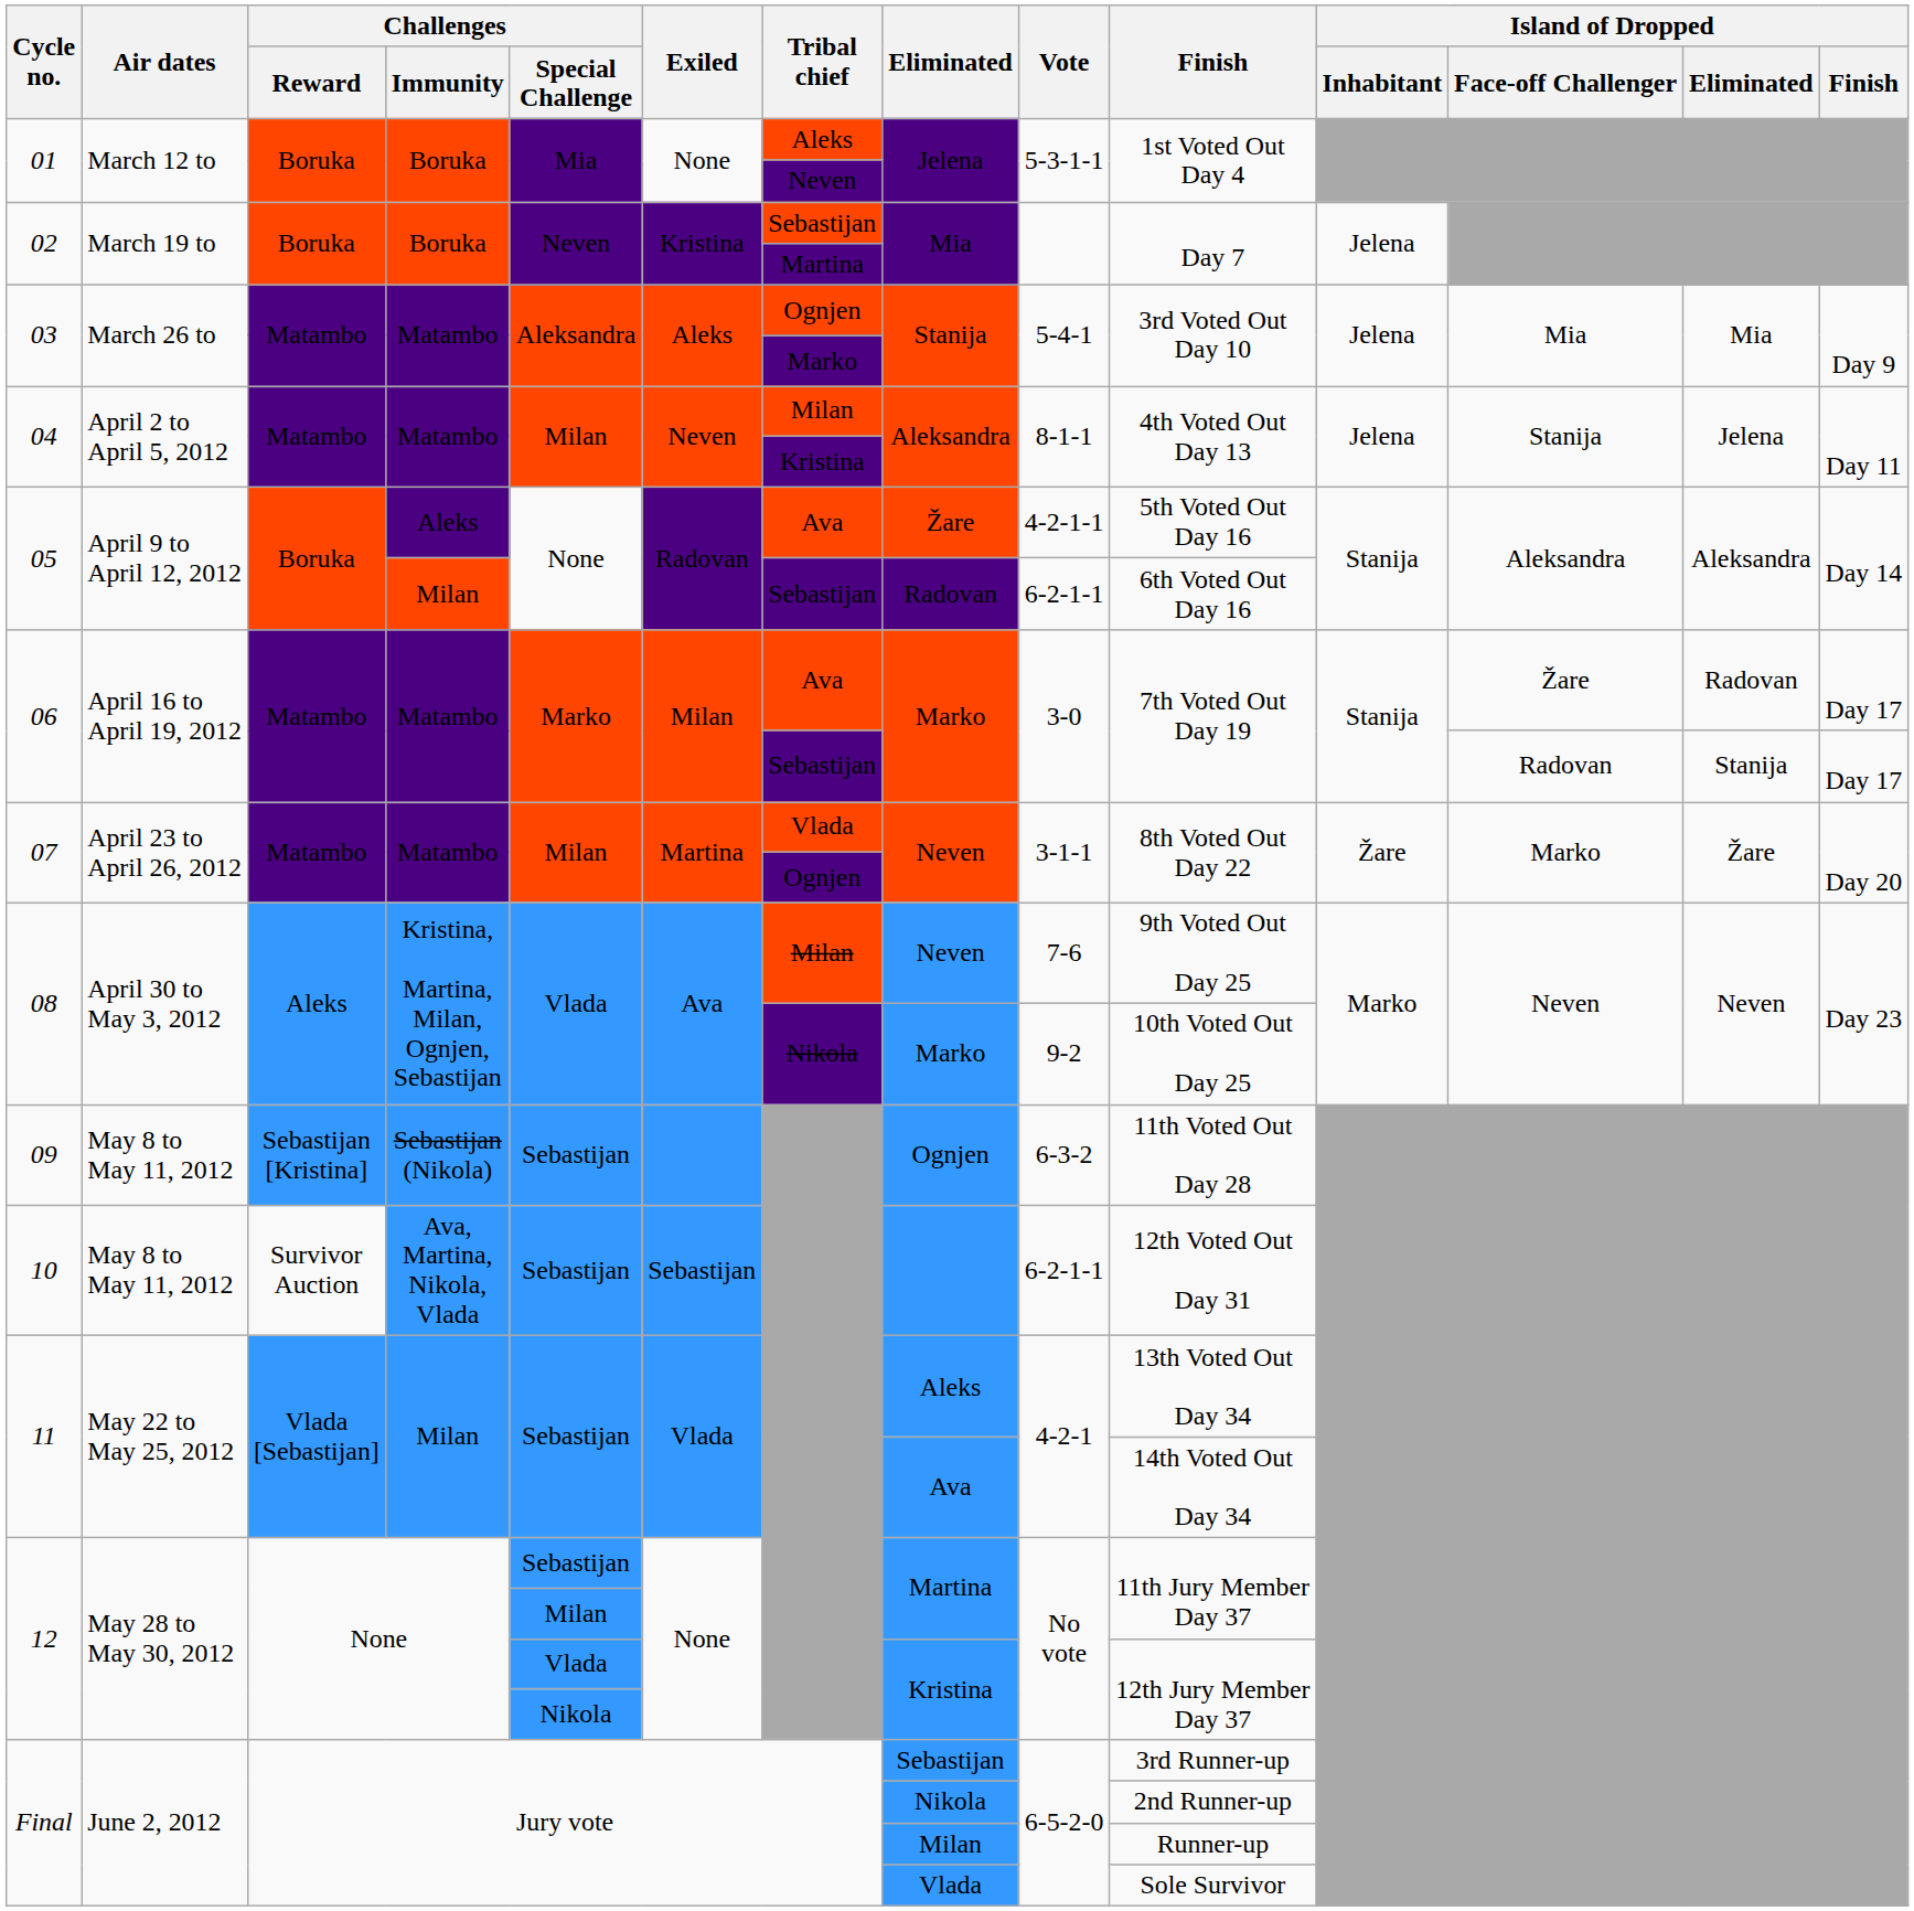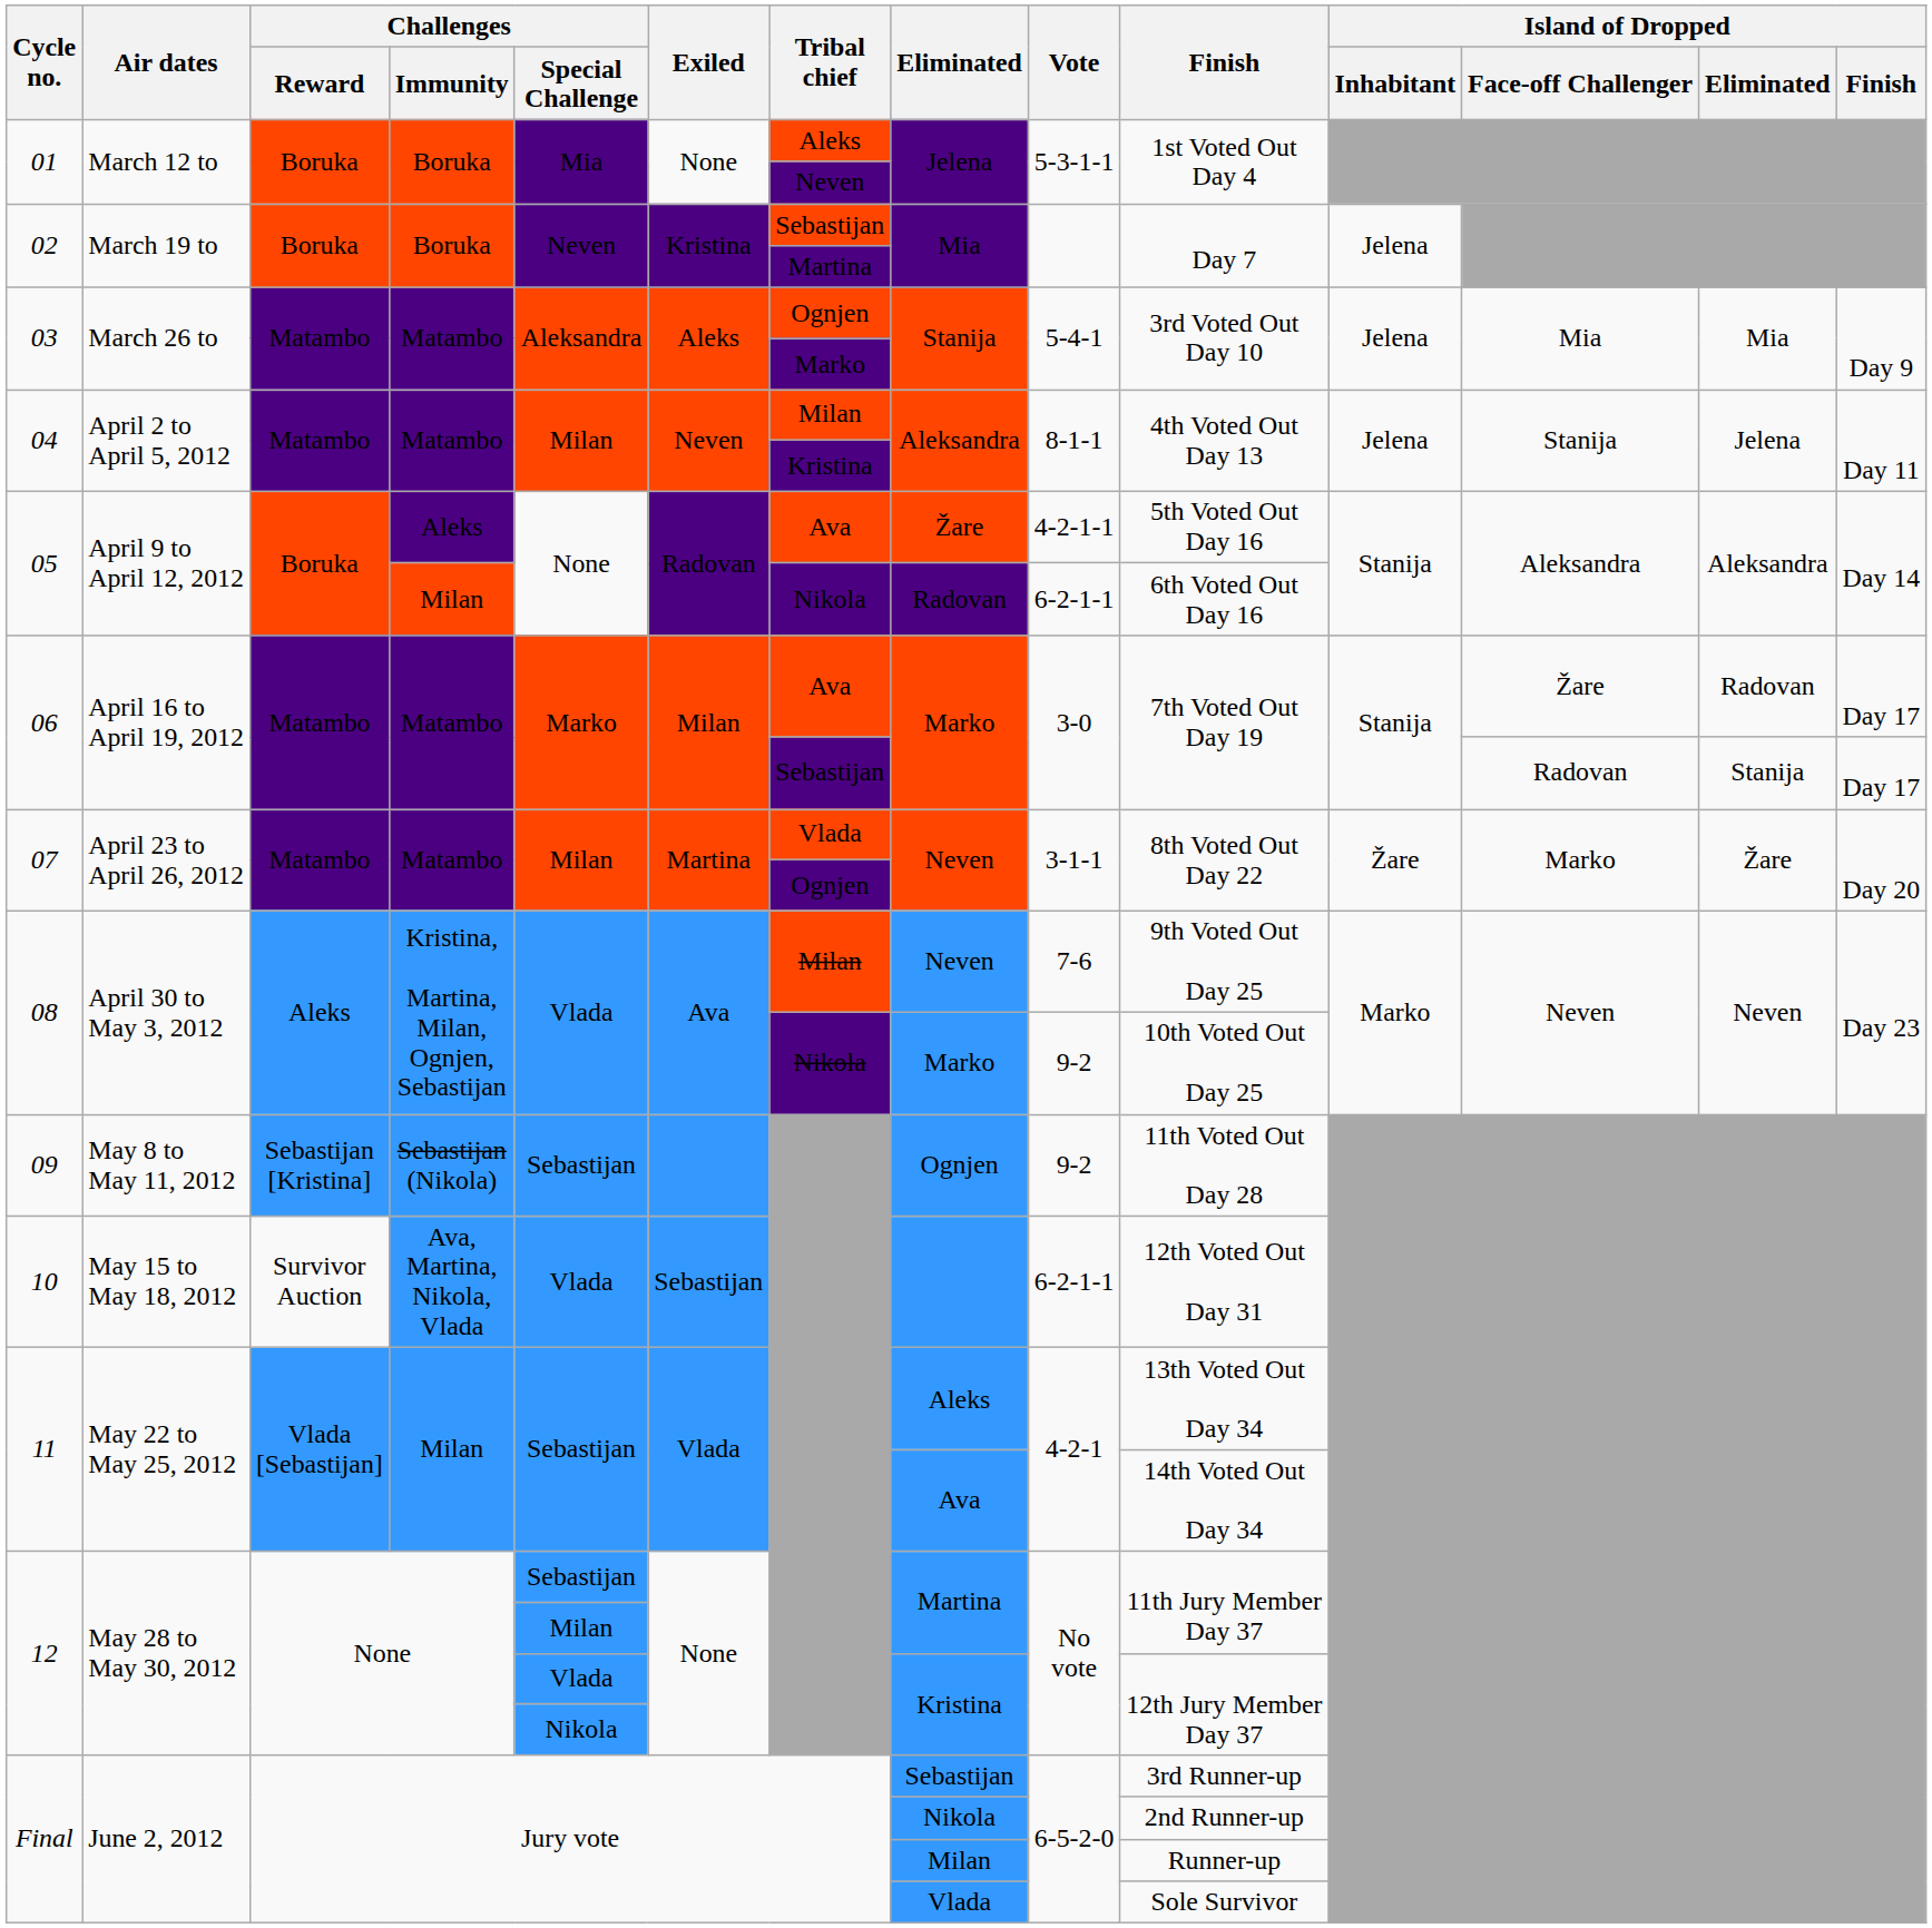 <table class="wikitable" style="margin:auto;">
 <tr>
 <th bgcolor="gray" rowspan="2">Cycle<br>no.</th>
 <th bgcolor="gray" rowspan="2">Air dates</th>
 <th bgcolor="gray" colspan="3">Challenges</th>
 <th bgcolor="gray" rowspan="2">Exiled</th>
 <th bgcolor="gray" rowspan="2">Tribal<br>chief</th>
 <th bgcolor="gray" rowspan="2">Eliminated</th>
 <th bgcolor="gray" rowspan="2">Vote</th>
 <th bgcolor="gray" rowspan="2">Finish</th>
 <th bgcolor="gray" colspan="4">Island of Dropped</th>
 </tr>
 <tr>
 <th bgcolor="gray">Reward</th>
 <th bgcolor="gray">Immunity</th>
 <th bgcolor="gray">Special<br>Challenge</th>
 <th bgcolor="gray">Inhabitant</th>
 <th bgcolor="gray">Face-off Challenger</th>
 <th bgcolor="gray">Eliminated</th>
 <th bgcolor="gray">Finish</th>
 </tr>
 <tr>
 <td align="center" rowspan="2"><em>01</em></td>
 <td rowspan="2">March 12 to<br></td>
 <td align="center" rowspan="2" bgcolor="OrangeRed">Boruka</td>
 <td align="center" rowspan="2" bgcolor="OrangeRed">Boruka</td>
 <td align="center" rowspan="2" bgcolor="Indigo"><span>Mia</span></td>
 <td align="center" rowspan="2">None</td>
 <td align="center" bgcolor="OrangeRed">Aleks</td>
 <td align="center" rowspan="2" bgcolor="Indigo"><span>Jelena</span></td>
 <td align="center" rowspan="2">5-3-1-1</td>
 <td align="center" rowspan="2">1st Voted Out<br>Day 4</td>
 <td align="center" rowspan="2" colspan="4" bgcolor="darkgray"></td>
 </tr>
 <tr>
 <td align="center" bgcolor="Indigo"><span>Neven</span></td>
 </tr>
 <tr>
 <td align="center" rowspan="2"><em>02</em></td>
 <td rowspan="2">March 19 to<br></td>
 <td align="center" rowspan="2" bgcolor="OrangeRed">Boruka</td>
 <td align="center" rowspan="2" bgcolor="OrangeRed">Boruka</td>
 <td align="center" rowspan="2" bgcolor="Indigo"><span>Neven</span></td>
 <td align="center" rowspan="2" bgcolor="Indigo"><span>Kristina</span></td>
 <td align="center" bgcolor="OrangeRed">Sebastijan</td>
 <td align="center" rowspan="2" bgcolor="Indigo"><span>Mia</span></td>
 <td align="center" rowspan="2"></td>
 <td align="center" rowspan="2"><br>Day 7</td>
 <td align="center" rowspan="2">Jelena</td>
 <td align="center" rowspan="2" colspan="3" bgcolor="darkgray"></td>
 </tr>
 <tr>
 <td align="center" bgcolor="Indigo"><span>Martina</span></td>
 </tr>
 <tr>
 <td align="center" rowspan="2"><em>03</em></td>
 <td rowspan="2">March 26 to<br></td>
 <td align="center" rowspan="2" bgcolor="Indigo"><span>Matambo</span></td>
 <td align="center" rowspan="2" bgcolor="Indigo"><span>Matambo</span></td>
 <td align="center" rowspan="2" bgcolor="OrangeRed">Aleksandra</td>
 <td align="center" rowspan="2" bgcolor="OrangeRed">Aleks</td>
 <td align="center" bgcolor="OrangeRed">Ognjen</td>
 <td align="center" rowspan="2" bgcolor="OrangeRed">Stanija</td>
 <td align="center" rowspan="2">5-4-1</td>
 <td align="center" rowspan="2">3rd Voted Out<br>Day 10</td>
 <td align="center" rowspan="2">Jelena</td>
 <td align="center" rowspan="2">Mia</td>
 <td align="center" rowspan="2">Mia</td>
 <td align="center" rowspan="2"><br><br>Day 9</td>
 </tr>
 <tr>
 <td align="center" bgcolor="Indigo"><span>Marko</span></td>
 </tr>
 <tr>
 <td align="center" rowspan="2"><em>04</em></td>
 <td rowspan="2">April 2 to<br>April 5, 2012</td>
 <td align="center" rowspan="2" bgcolor="Indigo"><span>Matambo</span></td>
 <td align="center" rowspan="2" bgcolor="Indigo"><span>Matambo</span></td>
 <td align="center" rowspan="2" bgcolor="OrangeRed">Milan</td>
 <td align="center" rowspan="2" bgcolor="OrangeRed">Neven</td>
 <td align="center" bgcolor="OrangeRed">Milan</td>
 <td align="center" rowspan="2" bgcolor="OrangeRed">Aleksandra</td>
 <td align="center" rowspan="2">8-1-1</td>
 <td align="center" rowspan="2">4th Voted Out<br>Day 13</td>
 <td align="center" rowspan="2">Jelena</td>
 <td align="center" rowspan="2">Stanija</td>
 <td align="center" rowspan="2">Jelena</td>
 <td align="center" rowspan="2"><br><br>Day 11</td>
 </tr>
 <tr>
 <td align="center" bgcolor="Indigo"><span>Kristina</span></td>
 </tr>
 <tr>
 <td align="center" rowspan="2"><em>05</em></td>
 <td rowspan="2">April 9 to<br>April 12, 2012</td>
 <td align="center" rowspan="2" bgcolor="OrangeRed">Boruka</td>
 <td align="center" bgcolor="Indigo"><span>Aleks</span></td>
 <td align="center" rowspan="2">None</td>
 <td align="center" rowspan="2" bgcolor="Indigo"><span>Radovan</span></td>
 <td align="center" bgcolor="OrangeRed">Ava</td>
 <td align="center" bgcolor="OrangeRed">Žare</td>
 <td align="center">4-2-1-1</td>
 <td align="center">5th Voted Out<br>Day 16</td>
 <td align="center" rowspan="2">Stanija</td>
 <td align="center" rowspan="2">Aleksandra</td>
 <td align="center" rowspan="2">Aleksandra</td>
 <td align="center" rowspan="2"><br>Day 14</td>
 </tr>
 <tr>
 <td align="center" bgcolor="OrangeRed">Milan</td>
-<td align="center" bgcolor="Indigo"><span>Sebastijan</span></td>
+<td align="center" bgcolor="Indigo"><span>Nikola</span></td>
 <td align="center" bgcolor="Indigo"><span>Radovan</span></td>
 <td align="center">6-2-1-1</td>
 <td align="center">6th Voted Out<br>Day 16</td>
 </tr>
 <tr>
 <td align="center" rowspan="2"><em>06</em></td>
 <td rowspan="2">April 16 to<br>April 19, 2012</td>
 <td align="center" rowspan="2" bgcolor="Indigo"><span>Matambo</span></td>
 <td align="center" rowspan="2" bgcolor="Indigo"><span>Matambo</span></td>
 <td align="center" rowspan="2" bgcolor="OrangeRed">Marko</td>
 <td align="center" rowspan="2" bgcolor="OrangeRed">Milan</td>
 <td align="center" bgcolor="OrangeRed">Ava</td>
 <td align="center" rowspan="2" bgcolor="OrangeRed">Marko</td>
 <td align="center" rowspan="2">3-0</td>
 <td align="center" rowspan="2">7th Voted Out<br>Day 19</td>
 <td align="center" rowspan="2">Stanija</td>
 <td align="center">Žare</td>
 <td align="center">Radovan</td>
 <td align="center"><br><br>Day 17</td>
 </tr>
 <tr>
 <td align="center" bgcolor="Indigo"><span>Sebastijan</span></td>
 <td align="center">Radovan</td>
 <td align="center">Stanija</td>
 <td align="center"><br>Day 17</td>
 </tr>
 <tr>
 <td align="center" rowspan="2"><em>07</em></td>
 <td rowspan="2">April 23 to<br>April 26, 2012</td>
 <td align="center" rowspan="2" bgcolor="Indigo"><span>Matambo</span></td>
 <td align="center" rowspan="2" bgcolor="Indigo"><span>Matambo</span></td>
 <td align="center" rowspan="2" bgcolor="OrangeRed">Milan</td>
 <td align="center" rowspan="2" bgcolor="OrangeRed">Martina</td>
 <td align="center" bgcolor="OrangeRed">Vlada</td>
 <td align="center" rowspan="2" bgcolor="OrangeRed">Neven</td>
 <td align="center" rowspan="2">3-1-1</td>
 <td align="center" rowspan="2">8th Voted Out<br>Day 22</td>
 <td align="center" rowspan="2">Žare</td>
 <td align="center" rowspan="2">Marko</td>
 <td align="center" rowspan="2">Žare</td>
 <td align="center" rowspan="2"><br><br>Day 20</td>
 </tr>
 <tr>
 <td align="center" bgcolor="Indigo"><span>Ognjen</span></td>
 </tr>
 <tr>
 <td align="center" rowspan="2"><em>08</em></td>
 <td rowspan="2">April 30 to<br>May 3, 2012</td>
 <td align="center" rowspan="2" bgcolor="#3399ff">Aleks</td>
 <td align="center" rowspan="2" bgcolor="#3399ff">Kristina,<br><br>Martina,<br>Milan,<br>Ognjen,<br>Sebastijan</td>
 <td align="center" rowspan="2" bgcolor="#3399ff">Vlada</td>
 <td align="center" rowspan="2" bgcolor="#3399ff">Ava</td>
 <td align="center" bgcolor="OrangeRed"><s>Milan</s></td>
 <td align="center" bgcolor="#3399ff">Neven</td>
 <td align="center">7-6</td>
 <td align="center">9th Voted Out<br><br>Day 25</td>
 <td align="center" rowspan="2">Marko</td>
 <td align="center" rowspan="2">Neven</td>
 <td align="center" rowspan="2">Neven</td>
 <td align="center" rowspan="2"><br>Day 23</td>
 </tr>
 <tr>
 <td align="center" bgcolor="Indigo"><span><s>Nikola</s></span></td>
 <td align="center" bgcolor="#3399ff">Marko</td>
 <td align="center">9-2</td>
 <td align="center">10th Voted Out<br><br>Day 25</td>
 </tr>
 <tr>
 <td align="center"><em>09</em></td>
 <td>May 8 to<br>May 11, 2012</td>
 <td align="center" bgcolor="#3399ff">Sebastijan<br>[Kristina]</td>
 <td align="center" bgcolor="#3399ff"><s>Sebastijan</s><br>(Nikola)</td>
 <td align="center" bgcolor="#3399ff">Sebastijan</td>
 <td align="center" bgcolor="#3399ff"></td>
 <td align="center" rowspan="8" bgcolor="darkgray"></td>
 <td align="center" bgcolor="#3399ff">Ognjen</td>
-<td align="center">6-3-2</td>
+<td align="center">9-2</td>
 <td align="center">11th Voted Out<br><br>Day 28</td>
 <td align="center" rowspan="12" colspan="4" bgcolor="darkgray"></td>
 </tr>
 <tr>
 <td align="center"><em>10</em></td>
-<td>May 8 to<br>May 11, 2012</td>
+<td>May 15 to<br>May 18, 2012</td>
 <td align="center">Survivor<br>Auction</td>
 <td align="center" bgcolor="#3399ff">Ava,<br>Martina,<br>Nikola,<br>Vlada</td>
-<td align="center" bgcolor="#3399ff">Sebastijan</td>
+<td align="center" bgcolor="#3399ff">Vlada</td>
 <td align="center" bgcolor="#3399ff">Sebastijan</td>
 <td align="center" bgcolor="#3399ff"></td>
 <td align="center">6-2-1-1</td>
 <td align="center">12th Voted Out<br><br>Day 31</td>
 </tr>
 <tr>
 <td align="center" rowspan="2"><em>11</em></td>
 <td rowspan="2">May 22 to<br>May 25, 2012</td>
 <td align="center" rowspan="2" bgcolor="#3399ff">Vlada<br>[Sebastijan]</td>
 <td align="center" rowspan="2" bgcolor="#3399ff">Milan</td>
 <td align="center" rowspan="2" bgcolor="#3399ff">Sebastijan</td>
 <td align="center" rowspan="2" bgcolor="#3399ff">Vlada</td>
 <td align="center" bgcolor="#3399ff">Aleks</td>
 <td align="center" rowspan="2">4-2-1</td>
 <td align="center">13th Voted Out<br><br>Day 34</td>
 </tr>
 <tr>
 <td align="center" bgcolor="#3399ff">Ava</td>
 <td align="center">14th Voted Out<br><br>Day 34</td>
 </tr>
 <tr>
 <td align="center" rowspan="4"><em>12</em></td>
 <td rowspan="4">May 28 to<br>May 30, 2012</td>
 <td align="center" colspan="2" rowspan="4">None</td>
 <td align="center" bgcolor="#3399ff">Sebastijan</td>
 <td align="center" rowspan="4">None</td>
 <td align="center" rowspan="2" bgcolor="#3399ff">Martina</td>
 <td align="center" rowspan="4">No<br>vote</td>
 <td align="center" rowspan="2"><br>11th Jury Member<br>Day 37</td>
 </tr>
 <tr>
 <td align="center" bgcolor="#3399ff">Milan</td>
 </tr>
 <tr>
 <td align="center" bgcolor="#3399ff">Vlada</td>
 <td align="center" rowspan="2" bgcolor="#3399ff">Kristina</td>
 <td align="center" rowspan="2"><br>12th Jury Member<br>Day 37</td>
 </tr>
 <tr>
 <td align="center" bgcolor="#3399ff">Nikola</td>
 </tr>
 <tr>
 <td align="center" rowspan="4"><em>Final</em></td>
 <td rowspan="4">June 2, 2012</td>
 <td align="center" colspan="5" rowspan="4">Jury vote</td>
 <td align="center" bgcolor="#3399ff">Sebastijan</td>
 <td align="center" rowspan="4">6-5-2-0</td>
 <td align="center">3rd Runner-up</td>
 </tr>
 <tr>
 <td align="center" bgcolor="#3399ff">Nikola</td>
 <td align="center">2nd Runner-up</td>
 </tr>
 <tr>
 <td align="center" bgcolor="#3399ff">Milan</td>
 <td align="center">Runner-up</td>
 </tr>
 <tr>
 <td align="center" bgcolor="#3399ff">Vlada</td>
 <td align="center">Sole Survivor</td>
 </tr>
 </table>
